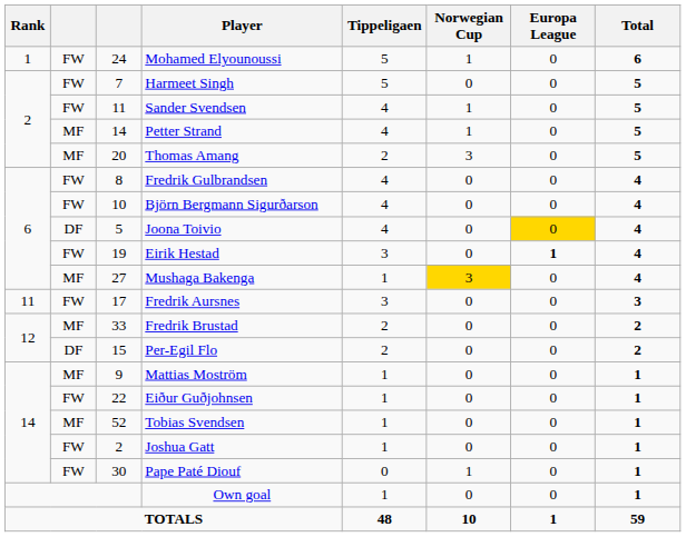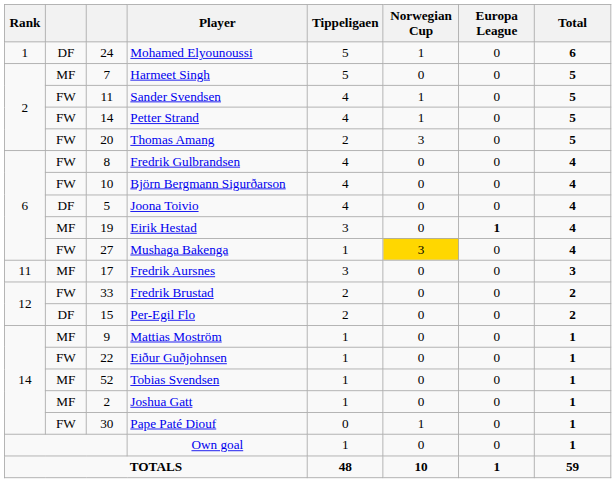 <table class="wikitable" style="font-size: 95%; text-align: center;">
 <tr>
 <th width=40>Rank</th>
 <th width=40></th>
 <th width=40></th>
 <th width=200>Player</th>
 <th width=80>Tippeligaen</th>
 <th width=80>Norwegian Cup</th>
 <th width=80>Europa League</th>
 <th width=80><strong>Total</strong></th>
 </tr>
 <tr>
 <td>1</td>
-<td>FW</td>
+<td>DF</td>
 <td>24</td>
 <td align="left"> <a href='#'>Mohamed Elyounoussi</a></td>
 <td>5</td>
 <td>1</td>
 <td>0</td>
 <td><strong>6</strong></td>
 </tr>
 <tr>
 <td rowspan="4">2</td>
-<td>FW</td>
+<td>MF</td>
 <td>7</td>
 <td align="left"> <a href='#'>Harmeet Singh</a></td>
 <td>5</td>
 <td>0</td>
 <td>0</td>
 <td><strong>5</strong></td>
 </tr>
 <tr>
 <td>FW</td>
 <td>11</td>
 <td align="left"> <a href='#'>Sander Svendsen</a></td>
 <td>4</td>
 <td>1</td>
 <td>0</td>
 <td><strong>5</strong></td>
 </tr>
 <tr>
-<td>MF</td>
+<td>FW</td>
 <td>14</td>
 <td align="left"> <a href='#'>Petter Strand</a></td>
 <td>4</td>
 <td>1</td>
 <td>0</td>
 <td><strong>5</strong></td>
 </tr>
 <tr>
-<td>MF</td>
+<td>FW</td>
 <td>20</td>
 <td align="left"> <a href='#'>Thomas Amang</a></td>
 <td>2</td>
 <td>3</td>
 <td>0</td>
 <td><strong>5</strong></td>
 </tr>
 <tr>
 <td rowspan="5">6</td>
 <td>FW</td>
 <td>8</td>
 <td align="left"> <a href='#'>Fredrik Gulbrandsen</a></td>
 <td>4</td>
 <td>0</td>
 <td>0</td>
 <td><strong>4</strong></td>
 </tr>
 <tr>
 <td>FW</td>
 <td>10</td>
 <td align="left"> <a href='#'>Björn Bergmann Sigurðarson</a></td>
 <td>4</td>
 <td>0</td>
 <td>0</td>
 <td><strong>4</strong></td>
 </tr>
 <tr>
 <td>DF</td>
 <td>5</td>
 <td align="left"> <a href='#'>Joona Toivio</a></td>
 <td>4</td>
 <td>0</td>
-<td style="background: gold;">0</td>
+<td>0</td>
 <td><strong>4</strong></td>
 </tr>
 <tr>
-<td>FW</td>
+<td>MF</td>
 <td>19</td>
 <td align="left"> <a href='#'>Eirik Hestad</a></td>
 <td>3</td>
 <td>0</td>
 <td><strong>1</strong></td>
 <td><strong>4</strong></td>
 </tr>
 <tr>
-<td>MF</td>
+<td>FW</td>
 <td>27</td>
 <td align="left"> <a href='#'>Mushaga Bakenga</a></td>
 <td>1</td>
 <td style="background: gold;">3</td>
 <td>0</td>
 <td><strong>4</strong></td>
 </tr>
 <tr>
 <td>11</td>
-<td>FW</td>
+<td>MF</td>
 <td>17</td>
 <td align="left"> <a href='#'>Fredrik Aursnes</a></td>
 <td>3</td>
 <td>0</td>
 <td>0</td>
 <td><strong>3</strong></td>
 </tr>
 <tr>
 <td rowspan="2">12</td>
-<td>MF</td>
+<td>FW</td>
 <td>33</td>
 <td align="left"> <a href='#'>Fredrik Brustad</a></td>
 <td>2</td>
 <td>0</td>
 <td>0</td>
 <td><strong>2</strong></td>
 </tr>
 <tr>
 <td>DF</td>
 <td>15</td>
 <td align="left"> <a href='#'>Per-Egil Flo</a></td>
 <td>2</td>
 <td>0</td>
 <td>0</td>
 <td><strong>2</strong></td>
 </tr>
 <tr>
 <td rowspan="5">14</td>
 <td>MF</td>
 <td>9</td>
 <td align="left"> <a href='#'>Mattias Moström</a></td>
 <td>1</td>
 <td>0</td>
 <td>0</td>
 <td><strong>1</strong></td>
 </tr>
 <tr>
 <td>FW</td>
 <td>22</td>
 <td align="left"> <a href='#'>Eiður Guðjohnsen</a></td>
 <td>1</td>
 <td>0</td>
 <td>0</td>
 <td><strong>1</strong></td>
 </tr>
 <tr>
 <td>MF</td>
 <td>52</td>
 <td align="left"> <a href='#'>Tobias Svendsen</a></td>
 <td>1</td>
 <td>0</td>
 <td>0</td>
 <td><strong>1</strong></td>
 </tr>
 <tr>
-<td>FW</td>
+<td>MF</td>
 <td>2</td>
 <td align="left"> <a href='#'>Joshua Gatt</a></td>
 <td>1</td>
 <td>0</td>
 <td>0</td>
 <td><strong>1</strong></td>
 </tr>
 <tr>
 <td>FW</td>
 <td>30</td>
 <td align="left"> <a href='#'>Pape Paté Diouf</a></td>
 <td>0</td>
 <td>1</td>
 <td>0</td>
 <td><strong>1</strong></td>
 </tr>
 <tr>
 <td colspan="3"></td>
 <td><a href='#'>Own goal</a></td>
 <td>1</td>
 <td>0</td>
 <td>0</td>
 <td><strong>1</strong></td>
 </tr>
 <tr>
 <td colspan="4"><strong>TOTALS</strong></td>
 <td><strong>48</strong></td>
 <td><strong>10</strong></td>
 <td><strong>1</strong></td>
 <td><strong>59</strong></td>
 </tr>
 </table>
